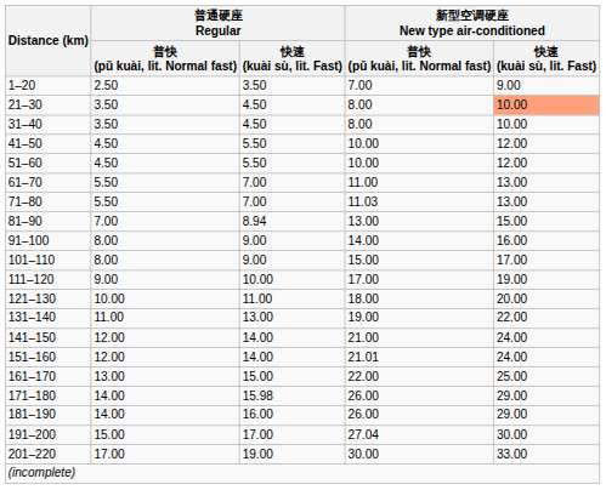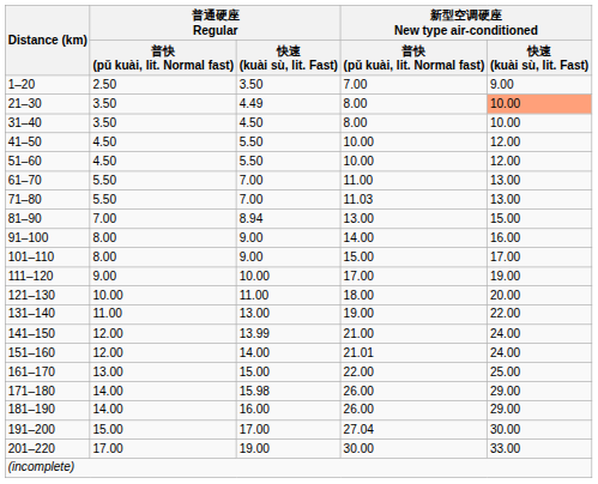 <table class="wikitable">
 <tr>
 <th rowspan="2">Distance (km)</th>
 <th colspan="2">普通硬座<br>Regular</th>
 <th colspan="2">新型空调硬座<br>New type air-conditioned</th>
 </tr>
 <tr>
 <th>普快<br>(pǔ kuài, lit. Normal fast)</th>
 <th>快速<br>(kuài sù, lit. Fast)</th>
 <th>普快<br>(pǔ kuài, lit. Normal fast)</th>
 <th>快速<br>(kuài sù, lit. Fast)</th>
 </tr>
 <tr>
 <td>1–20</td>
 <td>2.50</td>
 <td>3.50</td>
 <td>7.00</td>
 <td>9.00</td>
 </tr>
 <tr>
 <td>21–30</td>
 <td>3.50</td>
-<td>4.50</td>
+<td>4.49</td>
 <td>8.00</td>
 <td style="background: lightsalmon;">10.00</td>
 </tr>
 <tr>
 <td>31–40</td>
 <td>3.50</td>
 <td>4.50</td>
 <td>8.00</td>
 <td>10.00</td>
 </tr>
 <tr>
 <td>41–50</td>
 <td>4.50</td>
 <td>5.50</td>
 <td>10.00</td>
 <td>12.00</td>
 </tr>
 <tr>
 <td>51–60</td>
 <td>4.50</td>
 <td>5.50</td>
 <td>10.00</td>
 <td>12.00</td>
 </tr>
 <tr>
 <td>61–70</td>
 <td>5.50</td>
 <td>7.00</td>
 <td>11.00</td>
 <td>13.00</td>
 </tr>
 <tr>
 <td>71–80</td>
 <td>5.50</td>
 <td>7.00</td>
 <td>11.03</td>
 <td>13.00</td>
 </tr>
 <tr>
 <td>81–90</td>
 <td>7.00</td>
 <td>8.94</td>
 <td>13.00</td>
 <td>15.00</td>
 </tr>
 <tr>
 <td>91–100</td>
 <td>8.00</td>
 <td>9.00</td>
 <td>14.00</td>
 <td>16.00</td>
 </tr>
 <tr>
 <td>101–110</td>
 <td>8.00</td>
 <td>9.00</td>
 <td>15.00</td>
 <td>17.00</td>
 </tr>
 <tr>
 <td>111–120</td>
 <td>9.00</td>
 <td>10.00</td>
 <td>17.00</td>
 <td>19.00</td>
 </tr>
 <tr>
 <td>121–130</td>
 <td>10.00</td>
 <td>11.00</td>
 <td>18.00</td>
 <td>20.00</td>
 </tr>
 <tr>
 <td>131–140</td>
 <td>11.00</td>
 <td>13.00</td>
 <td>19.00</td>
 <td>22.00</td>
 </tr>
 <tr>
 <td>141–150</td>
 <td>12.00</td>
-<td>14.00</td>
+<td>13.99</td>
 <td>21.00</td>
 <td>24.00</td>
 </tr>
 <tr>
 <td>151–160</td>
 <td>12.00</td>
 <td>14.00</td>
 <td>21.01</td>
 <td>24.00</td>
 </tr>
 <tr>
 <td>161–170</td>
 <td>13.00</td>
 <td>15.00</td>
 <td>22.00</td>
 <td>25.00</td>
 </tr>
 <tr>
 <td>171–180</td>
 <td>14.00</td>
 <td>15.98</td>
 <td>26.00</td>
 <td>29.00</td>
 </tr>
 <tr>
 <td>181–190</td>
 <td>14.00</td>
 <td>16.00</td>
 <td>26.00</td>
 <td>29.00</td>
 </tr>
 <tr>
 <td>191–200</td>
 <td>15.00</td>
 <td>17.00</td>
 <td>27.04</td>
 <td>30.00</td>
 </tr>
 <tr>
 <td>201–220</td>
 <td>17.00</td>
 <td>19.00</td>
 <td>30.00</td>
 <td>33.00</td>
 </tr>
 <tr>
 <td colspan="5"><em>(incomplete)</em></td>
 </tr>
 </table>
